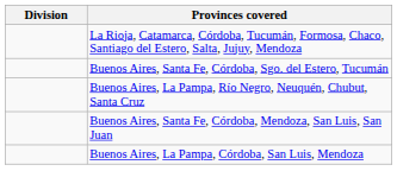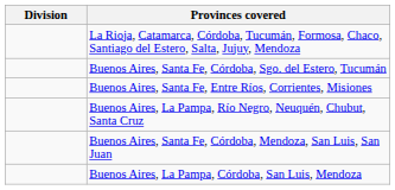 <table class="wikitable sortable" width=500px>
 <tr>
 <th width=100px>Division</th>
 <th width=400px>Provinces covered</th>
 </tr>
 <tr>
 <td></td>
 <td><a href='#'>La Rioja</a>, <a href='#'>Catamarca</a>, <a href='#'>Córdoba</a>, <a href='#'>Tucumán</a>, <a href='#'>Formosa</a>, <a href='#'>Chaco</a>, <a href='#'>Santiago del Estero</a>, <a href='#'>Salta</a>, <a href='#'>Jujuy</a>, <a href='#'>Mendoza</a></td>
 </tr>
 <tr>
 <td></td>
 <td><a href='#'>Buenos Aires</a>, <a href='#'>Santa Fe</a>, <a href='#'>Córdoba</a>, <a href='#'>Sgo. del Estero</a>, <a href='#'>Tucumán</a></td>
 </tr>
 <tr>
 <td></td>
+<td><a href='#'>Buenos Aires</a>, <a href='#'>Santa Fe</a>, <a href='#'>Entre Ríos</a>, <a href='#'>Corrientes</a>, <a href='#'>Misiones</a></td>
+</tr>
+<tr>
+<td></td>
 <td><a href='#'>Buenos Aires</a>, <a href='#'>La Pampa</a>, <a href='#'>Río Negro</a>, <a href='#'>Neuquén</a>, <a href='#'>Chubut</a>, <a href='#'>Santa Cruz</a></td>
 </tr>
 <tr>
 <td></td>
 <td><a href='#'>Buenos Aires</a>, <a href='#'>Santa Fe</a>, <a href='#'>Córdoba</a>, <a href='#'>Mendoza</a>, <a href='#'>San Luis</a>, <a href='#'>San Juan</a></td>
 </tr>
 <tr>
 <td></td>
 <td><a href='#'>Buenos Aires</a>, <a href='#'>La Pampa</a>, <a href='#'>Córdoba</a>, <a href='#'>San Luis</a>, <a href='#'>Mendoza</a></td>
 </tr>
 </table>
